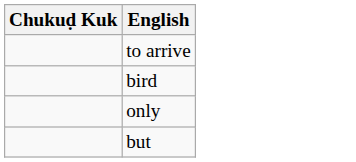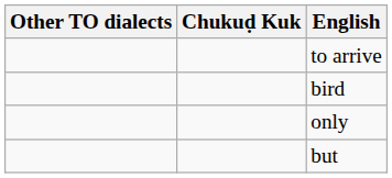 <table class="wikitable">
 <tr>
+<th>Other TO dialects</th>
 <th>Chukuḍ Kuk</th>
 <th>English</th>
 </tr>
 <tr>
 <td></td>
+<td></td>
 <td>to arrive</td>
 </tr>
 <tr>
+<td></td>
 <td></td>
 <td>bird</td>
 </tr>
 <tr>
 <td></td>
+<td></td>
 <td>only</td>
 </tr>
 <tr>
 <td></td>
+<td></td>
 <td>but</td>
 </tr>
 </table>
